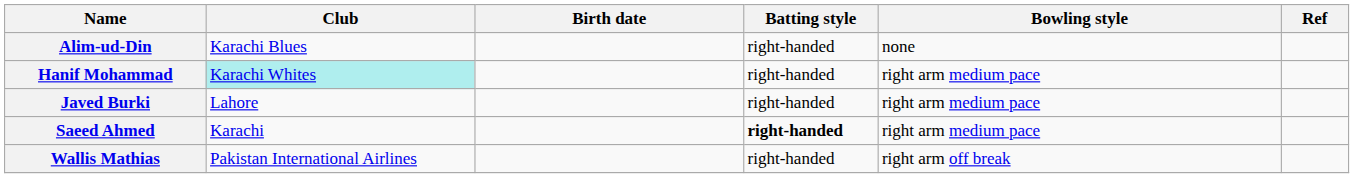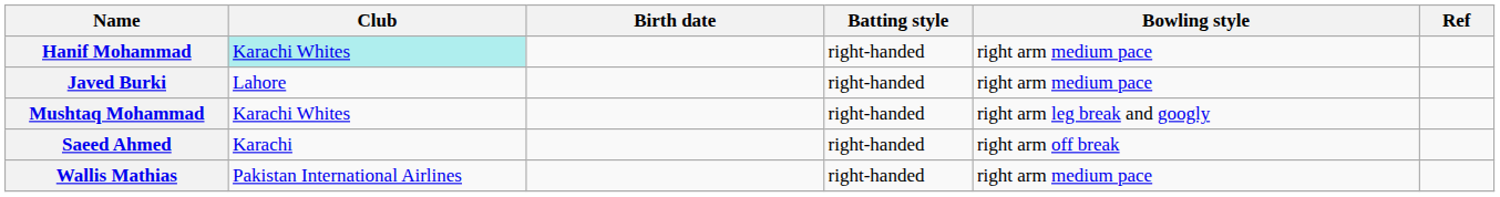 <table class="wikitable plainrowheaders" style="font-size:95%; width:95%;">
 <tr>
 <th scope="col" width="15%">Name</th>
 <th scope="col" width="20%">Club</th>
 <th scope="col" width="20%">Birth date</th>
 <th scope="col" width="10%">Batting style</th>
 <th scope="col" width="30%">Bowling style</th>
 <th scope="col" width="5%">Ref</th>
-</tr>
-<tr>
-<th scope="row"><a href='#'>Alim-ud-Din</a></th>
-<td><a href='#'>Karachi Blues</a></td>
-<td></td>
-<td>right-handed</td>
-<td>none</td>
-<td></td>
 </tr>
 <tr>
 <th scope="row"><a href='#'>Hanif Mohammad</a></th>
 <td style="background: paleturquoise;"><a href='#'>Karachi Whites</a></td>
 <td></td>
 <td>right-handed</td>
 <td>right arm <a href='#'>medium pace</a></td>
 <td></td>
 </tr>
 <tr>
 <th scope="row"><a href='#'>Javed Burki</a></th>
 <td><a href='#'>Lahore</a></td>
 <td></td>
 <td>right-handed</td>
 <td>right arm <a href='#'>medium pace</a></td>
 <td></td>
 </tr>
 <tr>
+<th scope="row"><a href='#'>Mushtaq Mohammad</a></th>
+<td><a href='#'>Karachi Whites</a></td>
+<td></td>
+<td>right-handed</td>
+<td>right arm <a href='#'>leg break</a> and <a href='#'>googly</a></td>
+<td></td>
+</tr>
+<tr>
 <th scope="row"><a href='#'>Saeed Ahmed</a></th>
 <td><a href='#'>Karachi</a></td>
 <td></td>
-<td><strong>right-handed</strong></td>
-<td>right arm <a href='#'>medium pace</a></td>
+<td>right-handed</td>
+<td>right arm <a href='#'>off break</a></td>
 <td></td>
 </tr>
 <tr>
 <th scope="row"><a href='#'>Wallis Mathias</a></th>
 <td><a href='#'>Pakistan International Airlines</a></td>
 <td></td>
 <td>right-handed</td>
-<td>right arm <a href='#'>off break</a></td>
+<td>right arm <a href='#'>medium pace</a></td>
 <td></td>
 </tr>
 <tr>
 </tr>
 </table>
